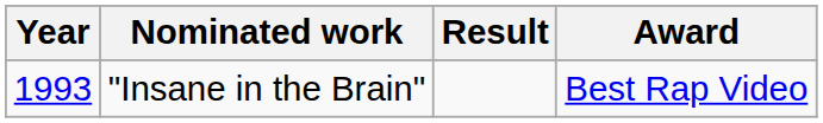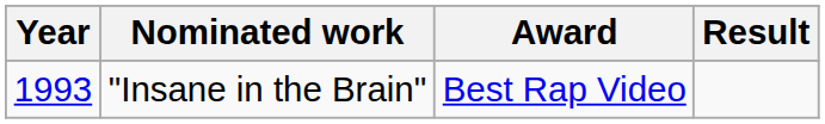 <table class="wikitable">
 <tr>
 <th>Year</th>
 <th>Nominated work</th>
+<th>Award</th>
 <th>Result</th>
-<th>Award</th>
 </tr>
 <tr>
 <td align=center><a href='#'>1993</a></td>
 <td>"Insane in the Brain"</td>
+<td><a href='#'>Best Rap Video</a></td>
 <td></td>
-<td><a href='#'>Best Rap Video</a></td>
 </tr>
 </table>
